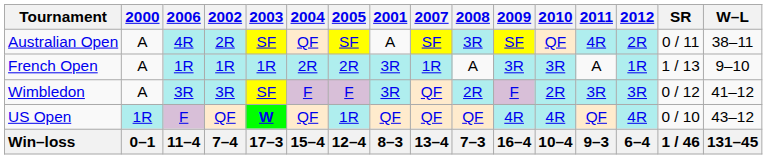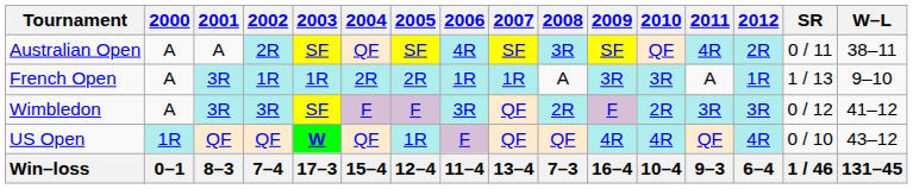 <table class=wikitable style=text-align:center;font-size:97%>
 <tr>
 <th>Tournament</th>
 <th><a href='#'>2000</a></th>
-<th><a href='#'>2006</a></th>
+<th><a href='#'>2001</a></th>
 <th><a href='#'>2002</a></th>
 <th><a href='#'>2003</a></th>
 <th><a href='#'>2004</a></th>
 <th><a href='#'>2005</a></th>
-<th><a href='#'>2001</a></th>
+<th><a href='#'>2006</a></th>
 <th><a href='#'>2007</a></th>
 <th><a href='#'>2008</a></th>
 <th><a href='#'>2009</a></th>
 <th><a href='#'>2010</a></th>
 <th><a href='#'>2011</a></th>
 <th><a href='#'>2012</a></th>
 <th>SR</th>
 <th>W–L</th>
 </tr>
 <tr>
 <td align=left><a href='#'>Australian Open</a></td>
 <td>A</td>
-<td bgcolor=#afeeee><a href='#'>4R</a></td>
+<td>A</td>
 <td bgcolor=#afeeee><a href='#'>2R</a></td>
 <td bgcolor=yellow><a href='#'>SF</a></td>
 <td bgcolor=#ffebcd><a href='#'>QF</a></td>
 <td bgcolor=yellow><a href='#'>SF</a></td>
-<td>A</td>
+<td bgcolor=#afeeee><a href='#'>4R</a></td>
 <td bgcolor=yellow><a href='#'>SF</a></td>
 <td bgcolor=#afeeee><a href='#'>3R</a></td>
 <td bgcolor=yellow><a href='#'>SF</a></td>
 <td bgcolor=#ffebcd><a href='#'>QF</a></td>
 <td bgcolor=#afeeee><a href='#'>4R</a></td>
 <td bgcolor=#afeeee><a href='#'>2R</a></td>
 <td>0 / 11</td>
 <td>38–11</td>
 </tr>
 <tr>
 <td align=left><a href='#'>French Open</a></td>
 <td>A</td>
-<td bgcolor=#afeeee><a href='#'>1R</a></td>
+<td bgcolor=#afeeee><a href='#'>3R</a></td>
 <td bgcolor=#afeeee><a href='#'>1R</a></td>
 <td bgcolor=#afeeee><a href='#'>1R</a></td>
 <td bgcolor=#afeeee><a href='#'>2R</a></td>
 <td bgcolor=#afeeee><a href='#'>2R</a></td>
-<td bgcolor=#afeeee><a href='#'>3R</a></td>
+<td bgcolor=#afeeee><a href='#'>1R</a></td>
 <td bgcolor=#afeeee><a href='#'>1R</a></td>
 <td>A</td>
 <td bgcolor=#afeeee><a href='#'>3R</a></td>
 <td bgcolor=#afeeee><a href='#'>3R</a></td>
 <td>A</td>
 <td bgcolor=#afeeee><a href='#'>1R</a></td>
 <td>1 / 13</td>
 <td>9–10</td>
 </tr>
 <tr>
 <td align=left><a href='#'>Wimbledon</a></td>
 <td>A</td>
 <td bgcolor=#afeeee><a href='#'>3R</a></td>
 <td bgcolor=#afeeee><a href='#'>3R</a></td>
 <td bgcolor=yellow><a href='#'>SF</a></td>
 <td bgcolor=thistle><a href='#'>F</a></td>
 <td bgcolor=thistle><a href='#'>F</a></td>
 <td bgcolor=#afeeee><a href='#'>3R</a></td>
 <td bgcolor=#ffebcd><a href='#'>QF</a></td>
 <td bgcolor=#afeeee><a href='#'>2R</a></td>
 <td bgcolor=thistle><a href='#'>F</a></td>
 <td bgcolor=#afeeee><a href='#'>2R</a></td>
 <td bgcolor=#afeeee><a href='#'>3R</a></td>
 <td bgcolor=#afeeee><a href='#'>3R</a></td>
 <td>0 / 12</td>
 <td>41–12</td>
 </tr>
 <tr>
 <td align=left><a href='#'>US Open</a></td>
 <td bgcolor=#afeeee><a href='#'>1R</a></td>
-<td bgcolor=thistle><a href='#'>F</a></td>
+<td bgcolor=#ffebcd><a href='#'>QF</a></td>
 <td bgcolor=#ffebcd><a href='#'>QF</a></td>
 <td bgcolor=lime><a href='#'><strong>W</strong></a></td>
 <td bgcolor=#ffebcd><a href='#'>QF</a></td>
 <td bgcolor=#afeeee><a href='#'>1R</a></td>
-<td bgcolor=#ffebcd><a href='#'>QF</a></td>
+<td bgcolor=thistle><a href='#'>F</a></td>
 <td bgcolor=#ffebcd><a href='#'>QF</a></td>
 <td bgcolor=#ffebcd><a href='#'>QF</a></td>
 <td bgcolor=#afeeee><a href='#'>4R</a></td>
 <td bgcolor=#afeeee><a href='#'>4R</a></td>
 <td bgcolor=#ffebcd><a href='#'>QF</a></td>
 <td bgcolor=#afeeee><a href='#'>4R</a></td>
 <td>0 / 10</td>
 <td>43–12</td>
 </tr>
 <tr>
 <th style=text-align:left>Win–loss</th>
 <th>0–1</th>
-<th>11–4</th>
+<th>8–3</th>
 <th>7–4</th>
 <th>17–3</th>
 <th>15–4</th>
 <th>12–4</th>
-<th>8–3</th>
+<th>11–4</th>
 <th>13–4</th>
 <th>7–3</th>
 <th>16–4</th>
 <th>10–4</th>
 <th>9–3</th>
 <th>6–4</th>
 <th>1 / 46</th>
 <th>131–45</th>
 </tr>
 </table>
